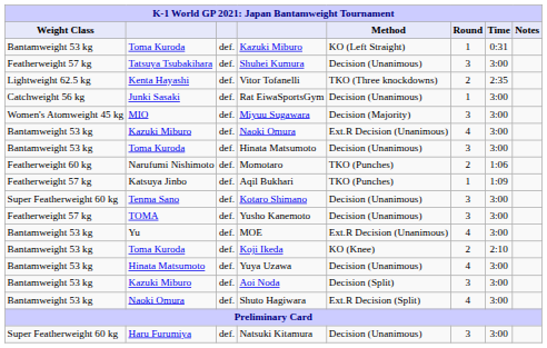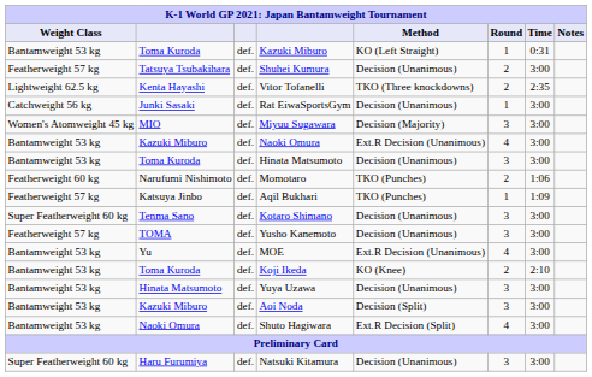 <table class="wikitable" style="font-size: 80%;">
 <tr>
 <th colspan="8" style="background-color: #ccf; color: #000080; text-align: center;"><strong>K-1 World GP 2021: Japan Bantamweight Tournament</strong></th>
 </tr>
 <tr>
 <th colspan="1" style="background-color: #E6E8FA; color: #000000; text-align: center;">Weight Class</th>
 <th colspan="1" style="background-color: #E6E8FA; color: #000000; text-align: center;"></th>
 <th colspan="1" style="background-color: #E6E8FA; color: #000000; text-align: center;"></th>
 <th colspan="1" style="background-color: #E6E8FA; color: #000000; text-align: center;"></th>
 <th colspan="1" style="background-color: #E6E8FA; color: #000000; text-align: center;">Method</th>
 <th colspan="1" style="background-color: #E6E8FA; color: #000000; text-align: center;">Round</th>
 <th colspan="1" style="background-color: #E6E8FA; color: #000000; text-align: center;">Time</th>
 <th colspan="1" style="background-color: #E6E8FA; color: #000000; text-align: center;">Notes</th>
 </tr>
 <tr>
 <td>Bantamweight 53 kg</td>
 <td> <a href='#'>Toma Kuroda</a></td>
 <td align=center>def.</td>
 <td> <a href='#'>Kazuki Miburo</a></td>
 <td>KO (Left Straight)</td>
 <td align=center>1</td>
 <td align=center>0:31</td>
 <td></td>
 </tr>
 <tr>
 <td>Featherweight 57 kg</td>
 <td> <a href='#'>Tatsuya Tsubakihara</a></td>
 <td align=center>def.</td>
 <td> <a href='#'>Shuhei Kumura</a></td>
 <td>Decision (Unanimous)</td>
-<td align=center>3</td>
+<td align=center>2</td>
 <td align=center>3:00</td>
 <td></td>
 </tr>
 <tr>
 <td>Lightweight 62.5 kg</td>
 <td> <a href='#'>Kenta Hayashi</a></td>
 <td align=center>def.</td>
 <td> Vitor Tofanelli</td>
 <td>TKO (Three knockdowns)</td>
 <td align=center>2</td>
 <td align=center>2:35</td>
 <td></td>
 </tr>
 <tr>
 <td>Catchweight 56 kg</td>
 <td> <a href='#'>Junki Sasaki</a></td>
 <td align=center>def.</td>
 <td> Rat EiwaSportsGym</td>
 <td>Decision (Unanimous)</td>
 <td align=center>1</td>
 <td align=center>3:00</td>
 <td></td>
 </tr>
 <tr>
 <td>Women's Atomweight 45 kg</td>
 <td> <a href='#'>MIO</a></td>
 <td align=center>def.</td>
 <td> <a href='#'>Miyuu Sugawara</a></td>
 <td>Decision (Majority)</td>
 <td align=center>3</td>
 <td align=center>3:00</td>
 <td></td>
 </tr>
 <tr>
 <td>Bantamweight 53 kg</td>
 <td> <a href='#'>Kazuki Miburo</a></td>
 <td align=center>def.</td>
 <td> <a href='#'>Naoki Omura</a></td>
 <td>Ext.R Decision (Unanimous)</td>
 <td align=center>4</td>
 <td align=center>3:00</td>
 <td></td>
 </tr>
 <tr>
 <td>Bantamweight 53 kg</td>
 <td> <a href='#'>Toma Kuroda</a></td>
 <td align=center>def.</td>
 <td> Hinata Matsumoto</td>
 <td>Decision (Unanimous)</td>
 <td align=center>3</td>
 <td align=center>3:00</td>
 <td></td>
 </tr>
 <tr>
 <td>Featherweight 60 kg</td>
 <td> Narufumi Nishimoto</td>
 <td align=center>def.</td>
 <td> Momotaro</td>
 <td>TKO (Punches)</td>
 <td align=center>2</td>
 <td align=center>1:06</td>
 <td></td>
 </tr>
 <tr>
 <td>Featherweight 57 kg</td>
 <td> Katsuya Jinbo</td>
 <td align=center>def.</td>
 <td> Aqil Bukhari</td>
 <td>TKO (Punches)</td>
 <td align=center>1</td>
 <td align=center>1:09</td>
 <td></td>
 </tr>
 <tr>
 <td>Super Featherweight 60 kg</td>
 <td> <a href='#'>Tenma Sano</a></td>
 <td align=center>def.</td>
 <td> <a href='#'>Kotaro Shimano</a></td>
 <td>Decision (Unanimous)</td>
 <td align=center>3</td>
 <td align=center>3:00</td>
 <td></td>
 </tr>
 <tr>
 <td>Featherweight 57 kg</td>
 <td> <a href='#'>TOMA</a></td>
 <td align=center>def.</td>
 <td> Yusho Kanemoto</td>
 <td>Decision (Unanimous)</td>
 <td align=center>3</td>
 <td align=center>3:00</td>
 <td></td>
 </tr>
 <tr>
 <td>Bantamweight 53 kg</td>
 <td> Yu</td>
 <td align=center>def.</td>
 <td> MOE</td>
 <td>Ext.R Decision (Unanimous)</td>
 <td align=center>4</td>
 <td align=center>3:00</td>
 <td></td>
 </tr>
 <tr>
 <td>Bantamweight 53 kg</td>
 <td> <a href='#'>Toma Kuroda</a></td>
 <td align=center>def.</td>
 <td> <a href='#'>Koji Ikeda</a></td>
 <td>KO (Knee)</td>
 <td align=center>2</td>
 <td align=center>2:10</td>
 <td></td>
 </tr>
 <tr>
 <td>Bantamweight 53 kg</td>
 <td> <a href='#'>Hinata Matsumoto</a></td>
 <td align=center>def.</td>
 <td> Yuya Uzawa</td>
 <td>Decision (Unanimous)</td>
-<td align=center>4</td>
+<td align=center>3</td>
 <td align=center>3:00</td>
 <td></td>
 </tr>
 <tr>
 <td>Bantamweight 53 kg</td>
 <td> <a href='#'>Kazuki Miburo</a></td>
 <td align=center>def.</td>
 <td> <a href='#'>Aoi Noda</a></td>
 <td>Decision (Split)</td>
 <td align=center>3</td>
 <td align=center>3:00</td>
 <td></td>
 </tr>
 <tr>
 <td>Bantamweight 53 kg</td>
 <td> <a href='#'>Naoki Omura</a></td>
 <td align=center>def.</td>
 <td> Shuto Hagiwara</td>
 <td>Ext.R Decision (Split)</td>
 <td align=center>4</td>
 <td align=center>3:00</td>
 <td></td>
 </tr>
 <tr>
 <th colspan="8" style="background-color: #ccf; color: #000080; text-align: center;"><strong>Preliminary Card</strong></th>
 </tr>
 <tr>
 <td>Super Featherweight 60 kg</td>
 <td> <a href='#'>Haru Furumiya</a></td>
 <td align=center>def.</td>
 <td> Natsuki Kitamura</td>
 <td>Decision (Unanimous)</td>
 <td align=center>3</td>
 <td align=center>3:00</td>
 <td></td>
 </tr>
 </table>
